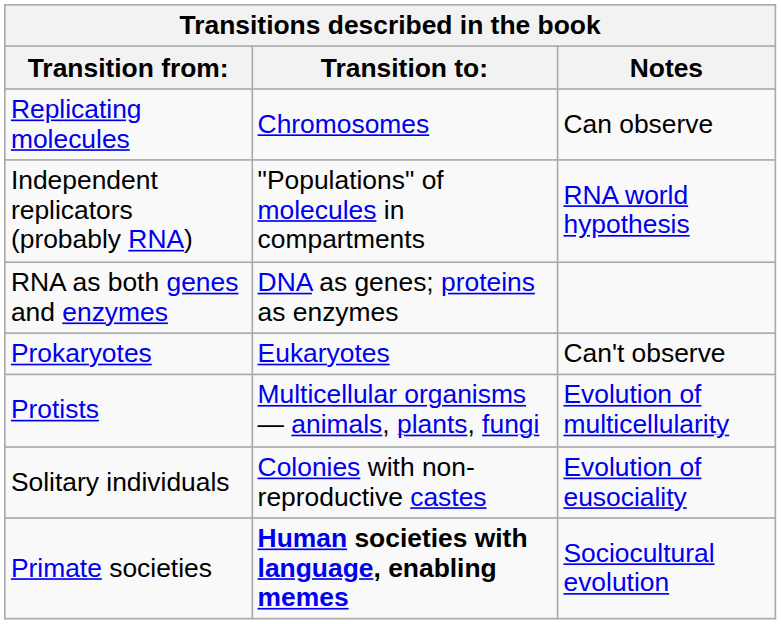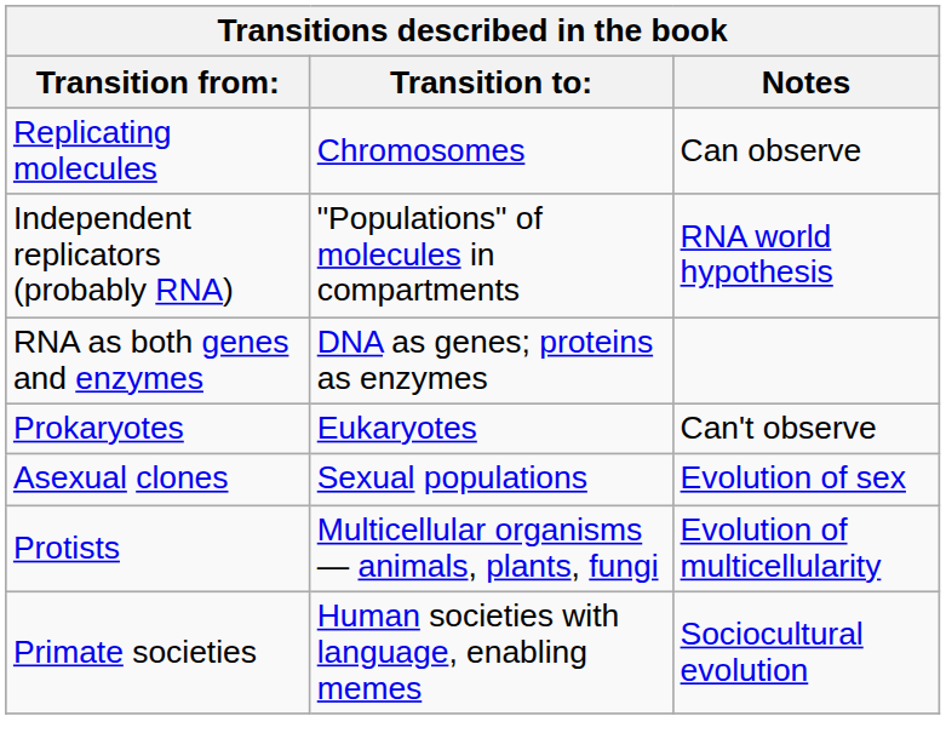 <table class="wikitable" width="75%" style="font-size:100%">
 <tr>
 <th colspan="3">Transitions described in the book</th>
 </tr>
 <tr>
 <th>Transition from:</th>
 <th>Transition to:</th>
 <th>Notes</th>
 </tr>
 <tr>
 <td><a href='#'>Replicating molecules</a></td>
 <td><a href='#'>Chromosomes</a></td>
 <td>Can observe</td>
 </tr>
 <tr>
 <td>Independent replicators (probably <a href='#'>RNA</a>)</td>
 <td>"Populations" of <a href='#'>molecules</a> in compartments</td>
 <td><a href='#'>RNA world hypothesis</a></td>
 </tr>
 <tr>
 <td>RNA as both <a href='#'>genes</a> and <a href='#'>enzymes</a></td>
 <td><a href='#'>DNA</a> as genes; <a href='#'>proteins</a> as enzymes</td>
 <td></td>
 </tr>
 <tr>
 <td><a href='#'>Prokaryotes</a></td>
 <td><a href='#'>Eukaryotes</a></td>
 <td>Can't observe</td>
 </tr>
 <tr>
+<td><a href='#'>Asexual</a> <a href='#'>clones</a></td>
+<td><a href='#'>Sexual</a> <a href='#'>populations</a></td>
+<td><a href='#'>Evolution of sex</a></td>
+</tr>
+<tr>
 <td><a href='#'>Protists</a></td>
 <td><a href='#'>Multicellular organisms</a> — <a href='#'>animals</a>, <a href='#'>plants</a>, <a href='#'>fungi</a></td>
 <td><a href='#'>Evolution of multicellularity</a></td>
 </tr>
 <tr>
-<td>Solitary individuals</td>
-<td><a href='#'>Colonies</a> with non-reproductive <a href='#'>castes</a></td>
-<td><a href='#'>Evolution of eusociality</a></td>
-</tr>
-<tr>
 <td><a href='#'>Primate</a> societies</td>
-<td><strong><a href='#'>Human</a> societies with <a href='#'>language</a>, enabling <a href='#'>memes</a></strong></td>
+<td><a href='#'>Human</a> societies with <a href='#'>language</a>, enabling <a href='#'>memes</a></td>
 <td><a href='#'>Sociocultural evolution</a></td>
 </tr>
 </table>
